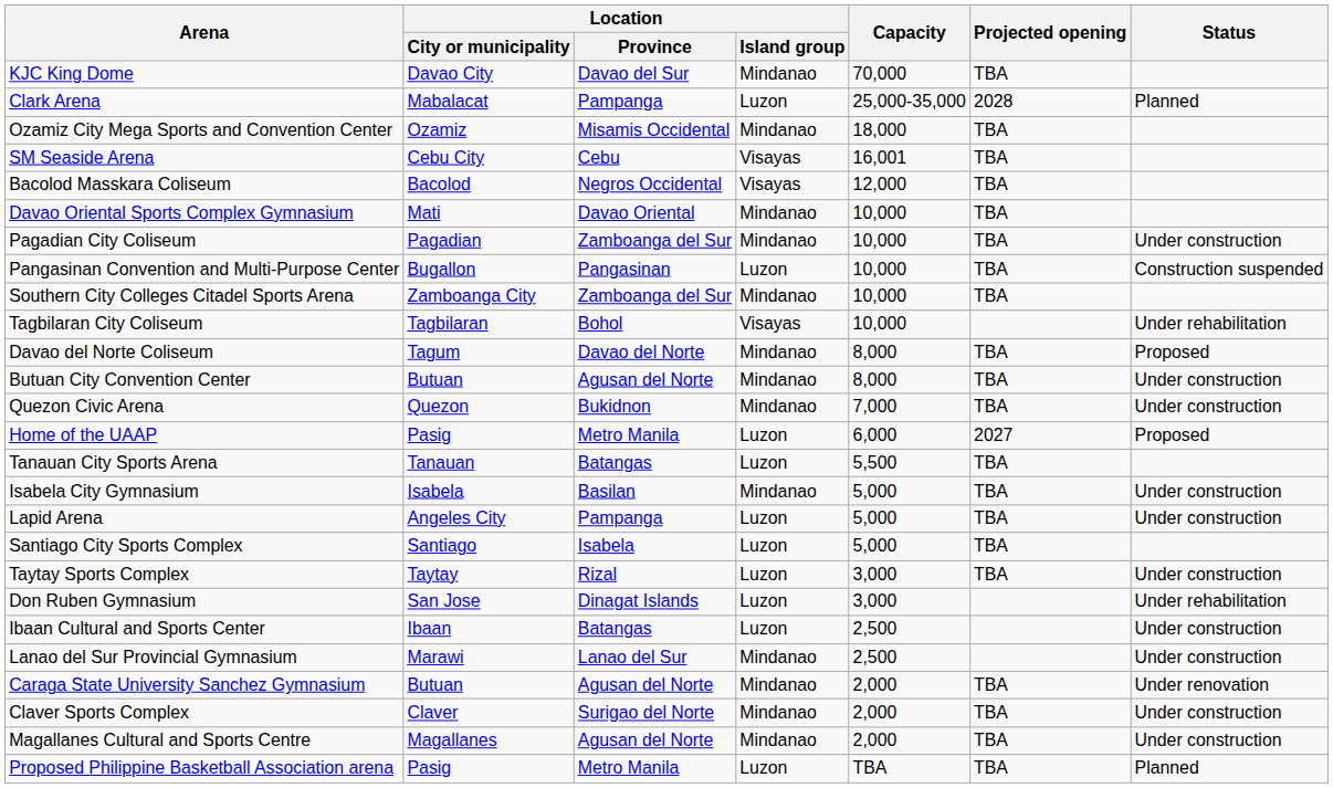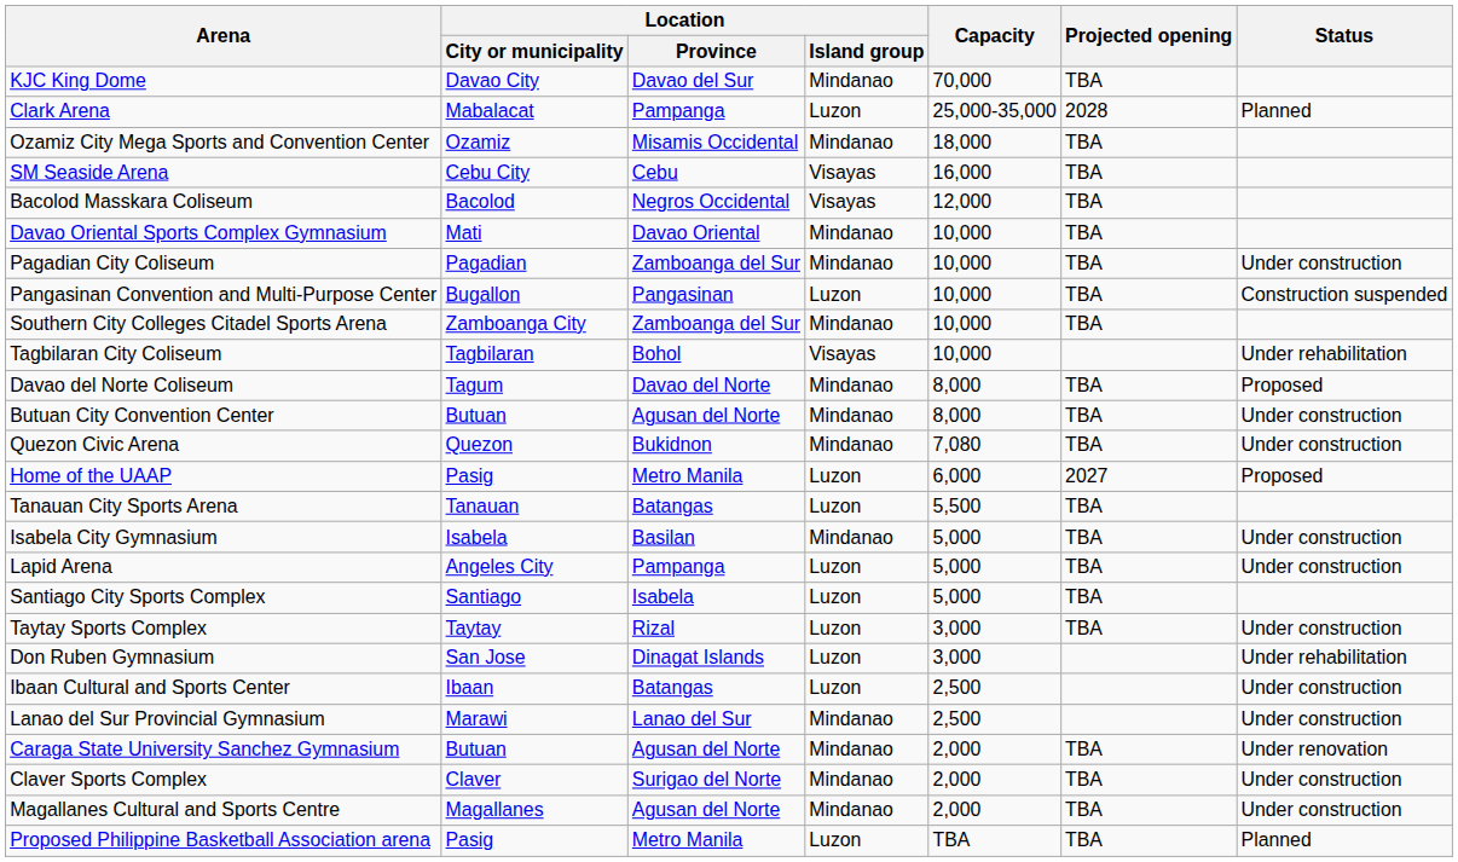 <table class="wikitable sortable">
 <tr>
 <th rowspan=2>Arena</th>
 <th colspan=3>Location</th>
 <th rowspan=2>Capacity</th>
 <th rowspan=2>Projected opening</th>
 <th rowspan=2>Status</th>
 </tr>
 <tr>
 <th>City or municipality</th>
 <th>Province</th>
 <th>Island group</th>
 </tr>
 <tr>
 <td><a href='#'>KJC King Dome</a></td>
 <td><a href='#'>Davao City</a></td>
 <td><a href='#'>Davao del Sur</a></td>
 <td>Mindanao</td>
 <td>70,000</td>
 <td>TBA</td>
 <td></td>
 </tr>
 <tr>
 <td><a href='#'>Clark Arena</a></td>
 <td><a href='#'>Mabalacat</a></td>
 <td><a href='#'>Pampanga</a></td>
 <td>Luzon</td>
 <td>25,000-35,000</td>
 <td>2028</td>
 <td>Planned</td>
 </tr>
 <tr>
 <td>Ozamiz City Mega Sports and Convention Center</td>
 <td><a href='#'>Ozamiz</a></td>
 <td><a href='#'>Misamis Occidental</a></td>
 <td>Mindanao</td>
 <td>18,000</td>
 <td>TBA</td>
 <td></td>
 </tr>
 <tr>
 <td><a href='#'>SM Seaside Arena</a></td>
 <td><a href='#'>Cebu City</a></td>
 <td><a href='#'>Cebu</a></td>
 <td>Visayas</td>
-<td>16,001</td>
+<td>16,000</td>
 <td>TBA</td>
 <td></td>
 </tr>
 <tr>
 <td>Bacolod Masskara Coliseum</td>
 <td><a href='#'>Bacolod</a></td>
 <td><a href='#'>Negros Occidental</a></td>
 <td>Visayas</td>
 <td>12,000</td>
 <td>TBA</td>
 <td></td>
 </tr>
 <tr>
 <td><a href='#'>Davao Oriental Sports Complex Gymnasium</a></td>
 <td><a href='#'>Mati</a></td>
 <td><a href='#'>Davao Oriental</a></td>
 <td>Mindanao</td>
 <td>10,000</td>
 <td>TBA</td>
 <td></td>
 </tr>
 <tr>
 <td>Pagadian City Coliseum</td>
 <td><a href='#'>Pagadian</a></td>
 <td><a href='#'>Zamboanga del Sur</a></td>
 <td>Mindanao</td>
 <td>10,000</td>
 <td>TBA</td>
 <td>Under construction</td>
 </tr>
 <tr>
 <td>Pangasinan Convention and Multi-Purpose Center</td>
 <td><a href='#'>Bugallon</a></td>
 <td><a href='#'>Pangasinan</a></td>
 <td>Luzon</td>
 <td>10,000</td>
 <td>TBA</td>
 <td>Construction suspended</td>
 </tr>
 <tr>
 <td>Southern City Colleges Citadel Sports Arena</td>
 <td><a href='#'>Zamboanga City</a></td>
 <td><a href='#'>Zamboanga del Sur</a></td>
 <td>Mindanao</td>
 <td>10,000</td>
 <td>TBA</td>
 <td></td>
 </tr>
 <tr>
 <td>Tagbilaran City Coliseum</td>
 <td><a href='#'>Tagbilaran</a></td>
 <td><a href='#'>Bohol</a></td>
 <td>Visayas</td>
 <td>10,000</td>
 <td></td>
 <td>Under rehabilitation</td>
 </tr>
 <tr>
 <td>Davao del Norte Coliseum</td>
 <td><a href='#'>Tagum</a></td>
 <td><a href='#'>Davao del Norte</a></td>
 <td>Mindanao</td>
 <td>8,000</td>
 <td>TBA</td>
 <td>Proposed</td>
 </tr>
 <tr>
 <td>Butuan City Convention Center</td>
 <td><a href='#'>Butuan</a></td>
 <td><a href='#'>Agusan del Norte</a></td>
 <td>Mindanao</td>
 <td>8,000</td>
 <td>TBA</td>
 <td>Under construction</td>
 </tr>
 <tr>
 <td>Quezon Civic Arena</td>
 <td><a href='#'>Quezon</a></td>
 <td><a href='#'>Bukidnon</a></td>
 <td>Mindanao</td>
-<td>7,000</td>
+<td>7,080</td>
 <td>TBA</td>
 <td>Under construction</td>
 </tr>
 <tr>
 <td><a href='#'>Home of the UAAP</a></td>
 <td><a href='#'>Pasig</a></td>
 <td><a href='#'>Metro Manila</a></td>
 <td>Luzon</td>
 <td>6,000</td>
 <td>2027</td>
 <td>Proposed</td>
 </tr>
 <tr>
 <td>Tanauan City Sports Arena</td>
 <td><a href='#'>Tanauan</a></td>
 <td><a href='#'>Batangas</a></td>
 <td>Luzon</td>
 <td>5,500</td>
 <td>TBA</td>
 <td></td>
 </tr>
 <tr>
 <td>Isabela City Gymnasium</td>
 <td><a href='#'>Isabela</a></td>
 <td><a href='#'>Basilan</a></td>
 <td>Mindanao</td>
 <td>5,000</td>
 <td>TBA</td>
 <td>Under construction</td>
 </tr>
 <tr>
 <td>Lapid Arena</td>
 <td><a href='#'>Angeles City</a></td>
 <td><a href='#'>Pampanga</a></td>
 <td>Luzon</td>
 <td>5,000</td>
 <td>TBA</td>
 <td>Under construction</td>
 </tr>
 <tr>
 <td>Santiago City Sports Complex</td>
 <td><a href='#'>Santiago</a></td>
 <td><a href='#'>Isabela</a></td>
 <td>Luzon</td>
 <td>5,000</td>
 <td>TBA</td>
 <td></td>
 </tr>
 <tr>
 <td>Taytay Sports Complex</td>
 <td><a href='#'>Taytay</a></td>
 <td><a href='#'>Rizal</a></td>
 <td>Luzon</td>
 <td>3,000</td>
 <td>TBA</td>
 <td>Under construction</td>
 </tr>
 <tr>
 <td>Don Ruben Gymnasium</td>
 <td><a href='#'>San Jose</a></td>
 <td><a href='#'>Dinagat Islands</a></td>
 <td>Luzon</td>
 <td>3,000</td>
 <td></td>
 <td>Under rehabilitation</td>
 </tr>
 <tr>
 <td>Ibaan Cultural and Sports Center</td>
 <td><a href='#'>Ibaan</a></td>
 <td><a href='#'>Batangas</a></td>
 <td>Luzon</td>
 <td>2,500</td>
 <td></td>
 <td>Under construction</td>
 </tr>
 <tr>
 <td>Lanao del Sur Provincial Gymnasium</td>
 <td><a href='#'>Marawi</a></td>
 <td><a href='#'>Lanao del Sur</a></td>
 <td>Mindanao</td>
 <td>2,500</td>
 <td></td>
 <td>Under construction</td>
 </tr>
 <tr>
 <td><a href='#'>Caraga State University Sanchez Gymnasium</a></td>
 <td><a href='#'>Butuan</a></td>
 <td><a href='#'>Agusan del Norte</a></td>
 <td>Mindanao</td>
 <td>2,000</td>
 <td>TBA</td>
 <td>Under renovation</td>
 </tr>
 <tr>
 <td>Claver Sports Complex</td>
 <td><a href='#'>Claver</a></td>
 <td><a href='#'>Surigao del Norte</a></td>
 <td>Mindanao</td>
 <td>2,000</td>
 <td>TBA</td>
 <td>Under construction</td>
 </tr>
 <tr>
 <td>Magallanes Cultural and Sports Centre</td>
 <td><a href='#'>Magallanes</a></td>
 <td><a href='#'>Agusan del Norte</a></td>
 <td>Mindanao</td>
 <td>2,000</td>
 <td>TBA</td>
 <td>Under construction</td>
 </tr>
 <tr>
 <td><a href='#'>Proposed Philippine Basketball Association arena</a></td>
 <td><a href='#'>Pasig</a></td>
 <td><a href='#'>Metro Manila</a></td>
 <td>Luzon</td>
 <td>TBA</td>
 <td>TBA</td>
 <td>Planned</td>
 </tr>
 </table>
